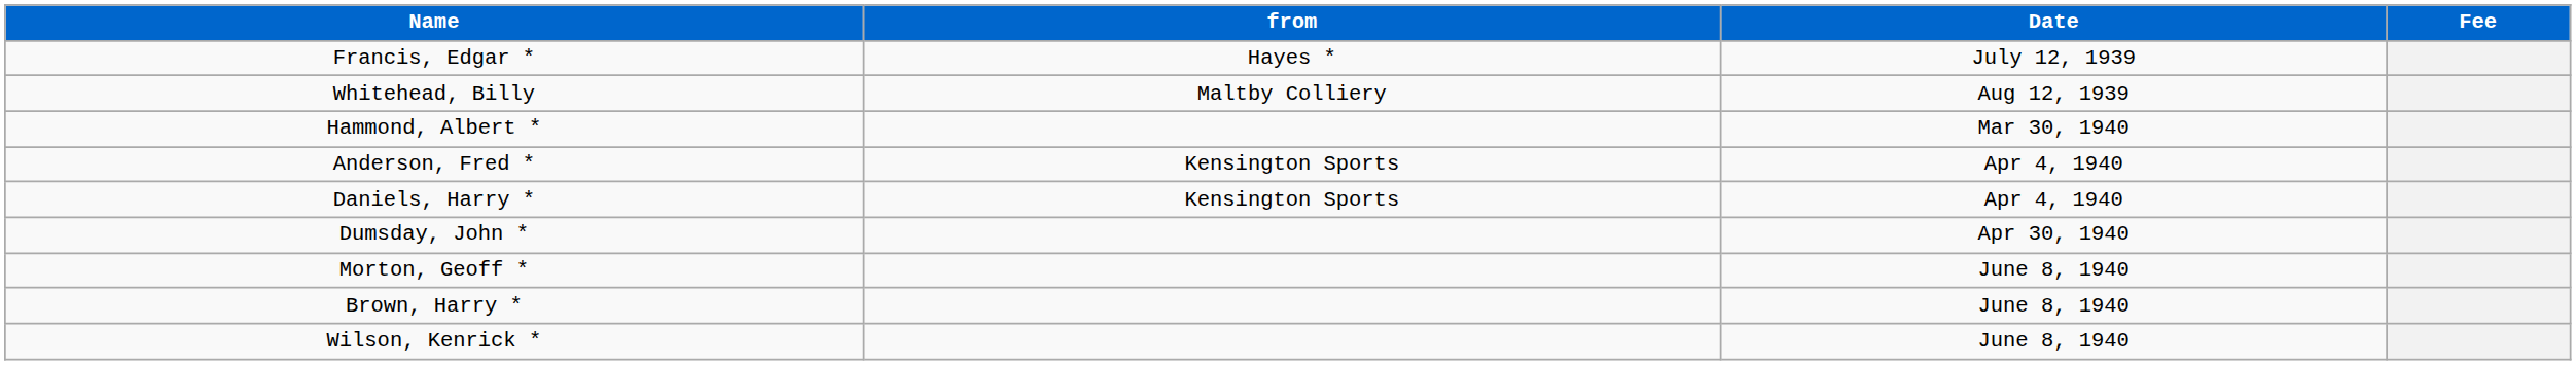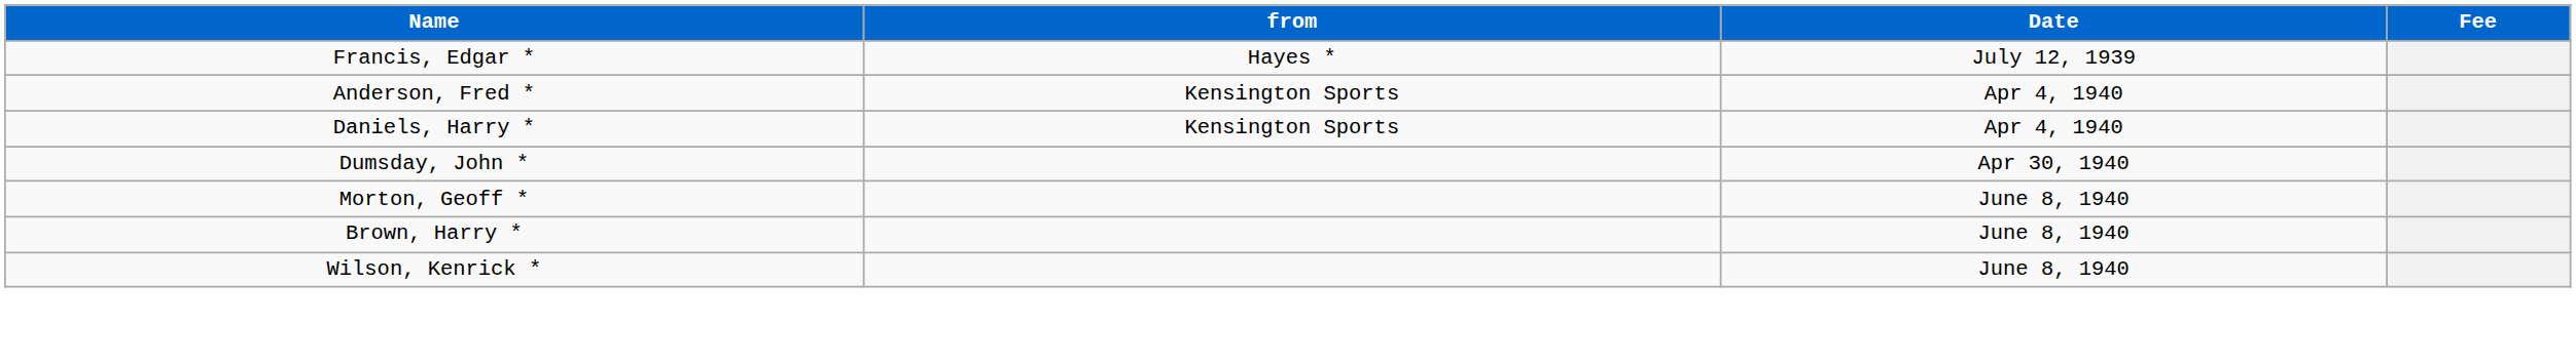 <table class="wikitable" style="text-align:center; font-size:90%; width:90%;">
 <tr>
 <th style="background:#0066CC; color:#FFFFFF; text-align:center;"><strong>Name</strong></th>
 <th style="background:#0066CC; color:#FFFFFF; text-align:center;">from</th>
 <th style="background:#0066CC; color:#FFFFFF; text-align:center;">Date</th>
 <th style="background:#0066CC; color:#FFFFFF; text-align:center;">Fee</th>
 </tr>
 <tr>
 <td>Francis, Edgar *</td>
 <td>Hayes *</td>
 <td>July 12, 1939</td>
-<th></th>
-</tr>
-<tr>
-<td>Whitehead, Billy</td>
-<td>Maltby Colliery</td>
-<td>Aug 12, 1939</td>
-<th></th>
-</tr>
-<tr>
-<td>Hammond, Albert *</td>
-<td></td>
-<td>Mar 30, 1940</td>
 <th></th>
 </tr>
 <tr>
 <td>Anderson, Fred *</td>
 <td>Kensington Sports</td>
 <td>Apr 4, 1940</td>
 <th></th>
 </tr>
 <tr>
 <td>Daniels, Harry *</td>
 <td>Kensington Sports</td>
 <td>Apr 4, 1940</td>
 <th></th>
 </tr>
 <tr>
 <td>Dumsday, John *</td>
 <td></td>
 <td>Apr 30, 1940</td>
 <th></th>
 </tr>
 <tr>
 <td>Morton, Geoff *</td>
 <td></td>
 <td>June 8, 1940</td>
 <th></th>
 </tr>
 <tr>
 <td>Brown, Harry *</td>
 <td></td>
 <td>June 8, 1940</td>
 <th></th>
 </tr>
 <tr>
 <td>Wilson, Kenrick *</td>
 <td></td>
 <td>June 8, 1940</td>
 <th></th>
 </tr>
 </table>
